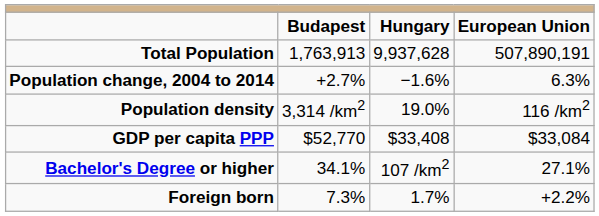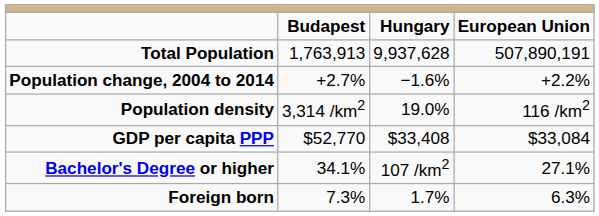 <table class="wikitable" style="float:right; margin:0 0 0.5em 1em; text-align:right; font-size:85%;">
 <tr>
 <td colspan="4" style="background:tan;"></td>
 </tr>
 <tr>
 <td></td>
 <td><strong>Budapest</strong></td>
 <td><strong>Hungary</strong></td>
 <td><strong>European Union</strong></td>
 </tr>
 <tr>
 <td><strong>Total Population</strong></td>
 <td>1,763,913</td>
 <td>9,937,628</td>
 <td>507,890,191</td>
 </tr>
 <tr>
 <td><strong>Population change, 2004 to 2014</strong></td>
 <td>+2.7%</td>
 <td>−1.6%</td>
-<td>6.3%</td>
+<td>+2.2%</td>
 </tr>
 <tr>
 <td><strong>Population density</strong></td>
 <td>3,314 /km<sup>2</sup></td>
 <td>19.0%</td>
 <td>116 /km<sup>2</sup></td>
 </tr>
 <tr>
 <td><strong>GDP per capita <a href='#'>PPP</a></strong></td>
 <td>$52,770</td>
 <td>$33,408</td>
 <td>$33,084</td>
 </tr>
 <tr>
 <td><strong><a href='#'>Bachelor's Degree</a> or higher</strong></td>
 <td>34.1%</td>
 <td>107 /km<sup>2</sup></td>
 <td>27.1%</td>
 </tr>
 <tr>
 <td><strong>Foreign born</strong></td>
 <td>7.3%</td>
 <td>1.7%</td>
-<td>+2.2%</td>
+<td>6.3%</td>
 </tr>
 </table>
